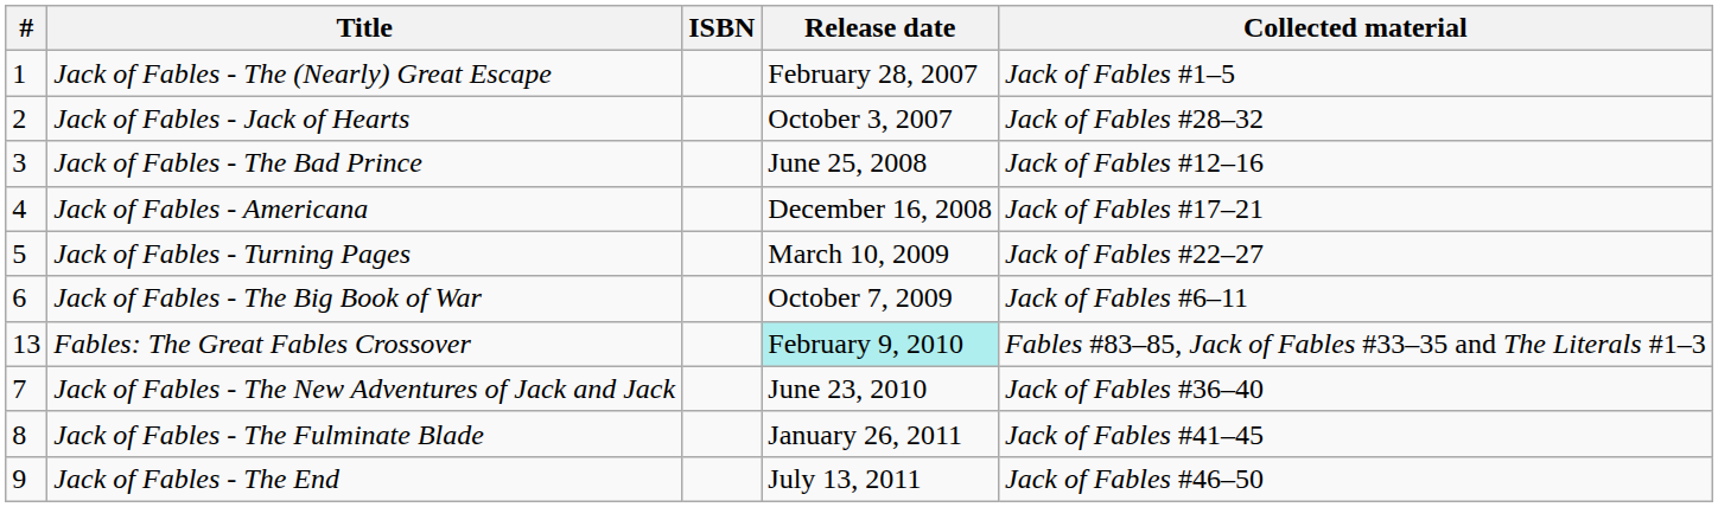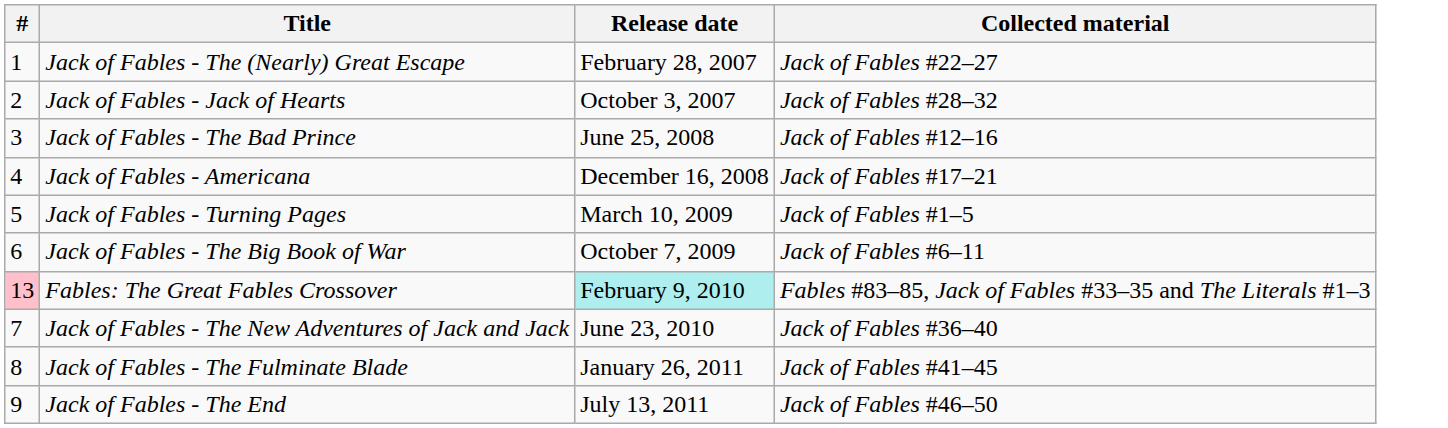 <table class="wikitable">
 <tr>
 <th>#</th>
 <th>Title</th>
-<th>ISBN</th>
 <th>Release date</th>
 <th>Collected material</th>
 </tr>
 <tr>
 <td>1</td>
 <td><em>Jack of Fables - The (Nearly) Great Escape</em></td>
-<td></td>
 <td>February 28, 2007</td>
-<td><em>Jack of Fables</em> #1–5</td>
+<td><em>Jack of Fables</em> #22–27</td>
 </tr>
 <tr>
 <td>2</td>
 <td><em>Jack of Fables - Jack of Hearts</em></td>
-<td></td>
 <td>October 3, 2007</td>
 <td><em>Jack of Fables</em> #28–32</td>
 </tr>
 <tr>
 <td>3</td>
 <td><em>Jack of Fables - The Bad Prince</em></td>
-<td></td>
 <td>June 25, 2008</td>
 <td><em>Jack of Fables</em> #12–16</td>
 </tr>
 <tr>
 <td>4</td>
 <td><em>Jack of Fables - Americana</em></td>
-<td></td>
 <td>December 16, 2008</td>
 <td><em>Jack of Fables</em> #17–21</td>
 </tr>
 <tr>
 <td>5</td>
 <td><em>Jack of Fables - Turning Pages</em></td>
-<td></td>
 <td>March 10, 2009</td>
-<td><em>Jack of Fables</em> #22–27</td>
+<td><em>Jack of Fables</em> #1–5</td>
 </tr>
 <tr>
 <td>6</td>
 <td><em>Jack of Fables - The Big Book of War</em></td>
-<td></td>
 <td>October 7, 2009</td>
 <td><em>Jack of Fables</em> #6–11</td>
 </tr>
 <tr>
-<td>13</td>
+<td style="background: pink;">13</td>
 <td><em>Fables: The Great Fables Crossover</em></td>
-<td></td>
 <td style="background: paleturquoise;">February 9, 2010</td>
 <td><em>Fables</em> #83–85, <em>Jack of Fables</em> #33–35 and <em>The Literals</em> #1–3</td>
 </tr>
 <tr>
 <td>7</td>
 <td><em>Jack of Fables - The New Adventures of Jack and Jack</em></td>
-<td></td>
 <td>June 23, 2010</td>
 <td><em>Jack of Fables</em> #36–40</td>
 </tr>
 <tr>
 <td>8</td>
 <td><em>Jack of Fables - The Fulminate Blade</em></td>
-<td></td>
 <td>January 26, 2011</td>
 <td><em>Jack of Fables</em> #41–45</td>
 </tr>
 <tr>
 <td>9</td>
 <td><em>Jack of Fables - The End</em></td>
-<td></td>
 <td>July 13, 2011</td>
 <td><em>Jack of Fables</em> #46–50</td>
 </tr>
 </table>
